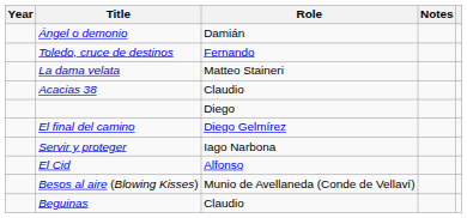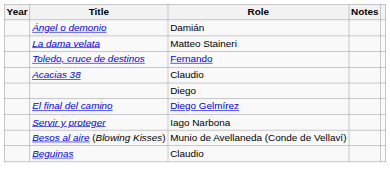 <table class="wikitable sortable">
 <tr>
 <th>Year</th>
 <th>Title</th>
 <th>Role</th>
 <th class = "unsortable">Notes</th>
 <th class = "unsortable"></th>
 </tr>
 <tr>
 <td></td>
 <td><em><a href='#'>Ángel o demonio</a></em></td>
 <td>Damián</td>
 <td></td>
 <td></td>
 </tr>
 <tr>
 <td></td>
-<td><em><a href='#'>Toledo, cruce de destinos</a></em></td>
-<td><a href='#'>Fernando</a></td>
+<td><em><a href='#'>La dama velata</a></em></td>
+<td>Matteo Staineri</td>
 <td></td>
 <td></td>
 </tr>
 <tr>
 <td></td>
-<td><em><a href='#'>La dama velata</a></em></td>
-<td>Matteo Staineri</td>
+<td><em><a href='#'>Toledo, cruce de destinos</a></em></td>
+<td><a href='#'>Fernando</a></td>
 <td></td>
 <td></td>
 </tr>
 <tr>
 <td></td>
 <td><em><a href='#'>Acacias 38</a></em></td>
 <td>Claudio</td>
 <td></td>
 <td></td>
 </tr>
 <tr>
 <td></td>
 <td><em></em></td>
 <td>Diego</td>
 <td></td>
 <td></td>
 </tr>
 <tr>
 <td></td>
 <td><em><a href='#'>El final del camino</a></em></td>
 <td><a href='#'>Diego Gelmírez</a></td>
 <td></td>
 <td></td>
 </tr>
 <tr>
 <td></td>
 <td><em><a href='#'>Servir y proteger</a></em></td>
 <td>Iago Narbona</td>
 <td></td>
 <td></td>
 </tr>
 <tr>
 <td></td>
-<td><em><a href='#'>El Cid</a></em></td>
-<td><a href='#'>Alfonso</a></td>
-<td></td>
-<td></td>
-</tr>
-<tr>
-<td></td>
 <td><em><a href='#'>Besos al aire</a></em> (<em>Blowing Kisses</em>)</td>
 <td>Munio de Avellaneda (Conde de Vellaví)</td>
 <td></td>
 <td></td>
 </tr>
 <tr>
 <td></td>
 <td><em><a href='#'>Beguinas</a></em></td>
 <td>Claudio</td>
 <td></td>
 <td></td>
 </tr>
 </table>
